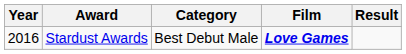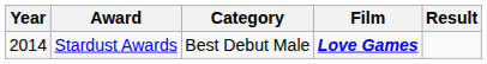 <table class="wikitable">
 <tr>
 <th>Year</th>
 <th>Award</th>
 <th>Category</th>
 <th>Film</th>
 <th>Result</th>
 </tr>
 <tr>
-<td>2016</td>
+<td>2014</td>
 <td><a href='#'>Stardust Awards</a></td>
 <td>Best Debut Male</td>
 <td><strong><em><a href='#'>Love Games</a></em></strong></td>
 <td></td>
 </tr>
 </table>
